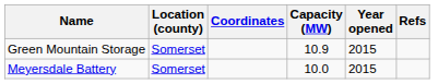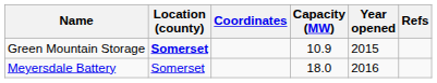 <table class="wikitable sortable">
 <tr>
 <th>Name</th>
 <th>Location<br>(county)</th>
 <th><a href='#'>Coordinates</a></th>
 <th>Capacity<br>(<a href='#'>MW</a>)</th>
 <th>Year<br>opened</th>
 <th>Refs</th>
 </tr>
 <tr>
 <td>Green Mountain Storage</td>
-<td><a href='#'>Somerset</a></td>
+<td><strong><a href='#'>Somerset</a></strong></td>
 <td></td>
 <td align="center">10.9</td>
 <td>2015</td>
 <td></td>
 </tr>
 <tr>
 <td><a href='#'>Meyersdale Battery</a></td>
 <td><a href='#'>Somerset</a></td>
 <td></td>
-<td align="center">10.0</td>
-<td>2015</td>
+<td align="center">18.0</td>
+<td>2016</td>
 <td></td>
 </tr>
 </table>
